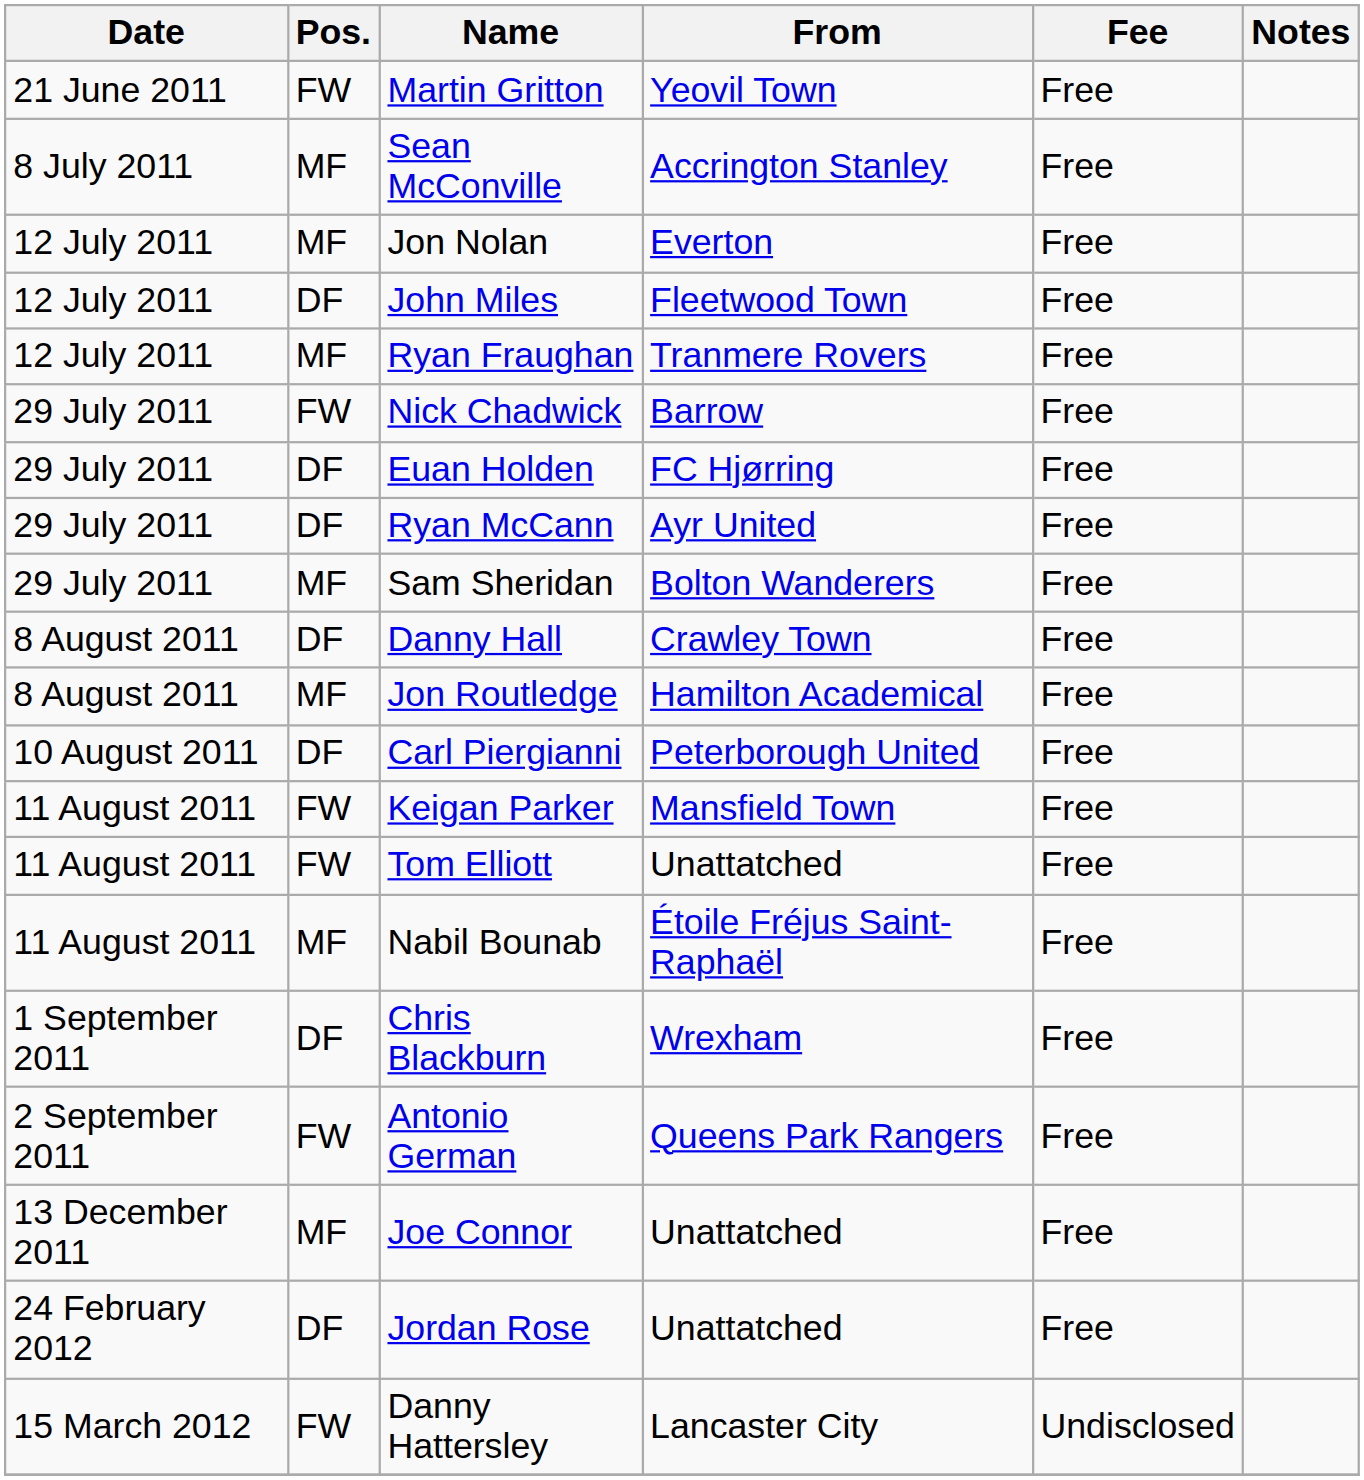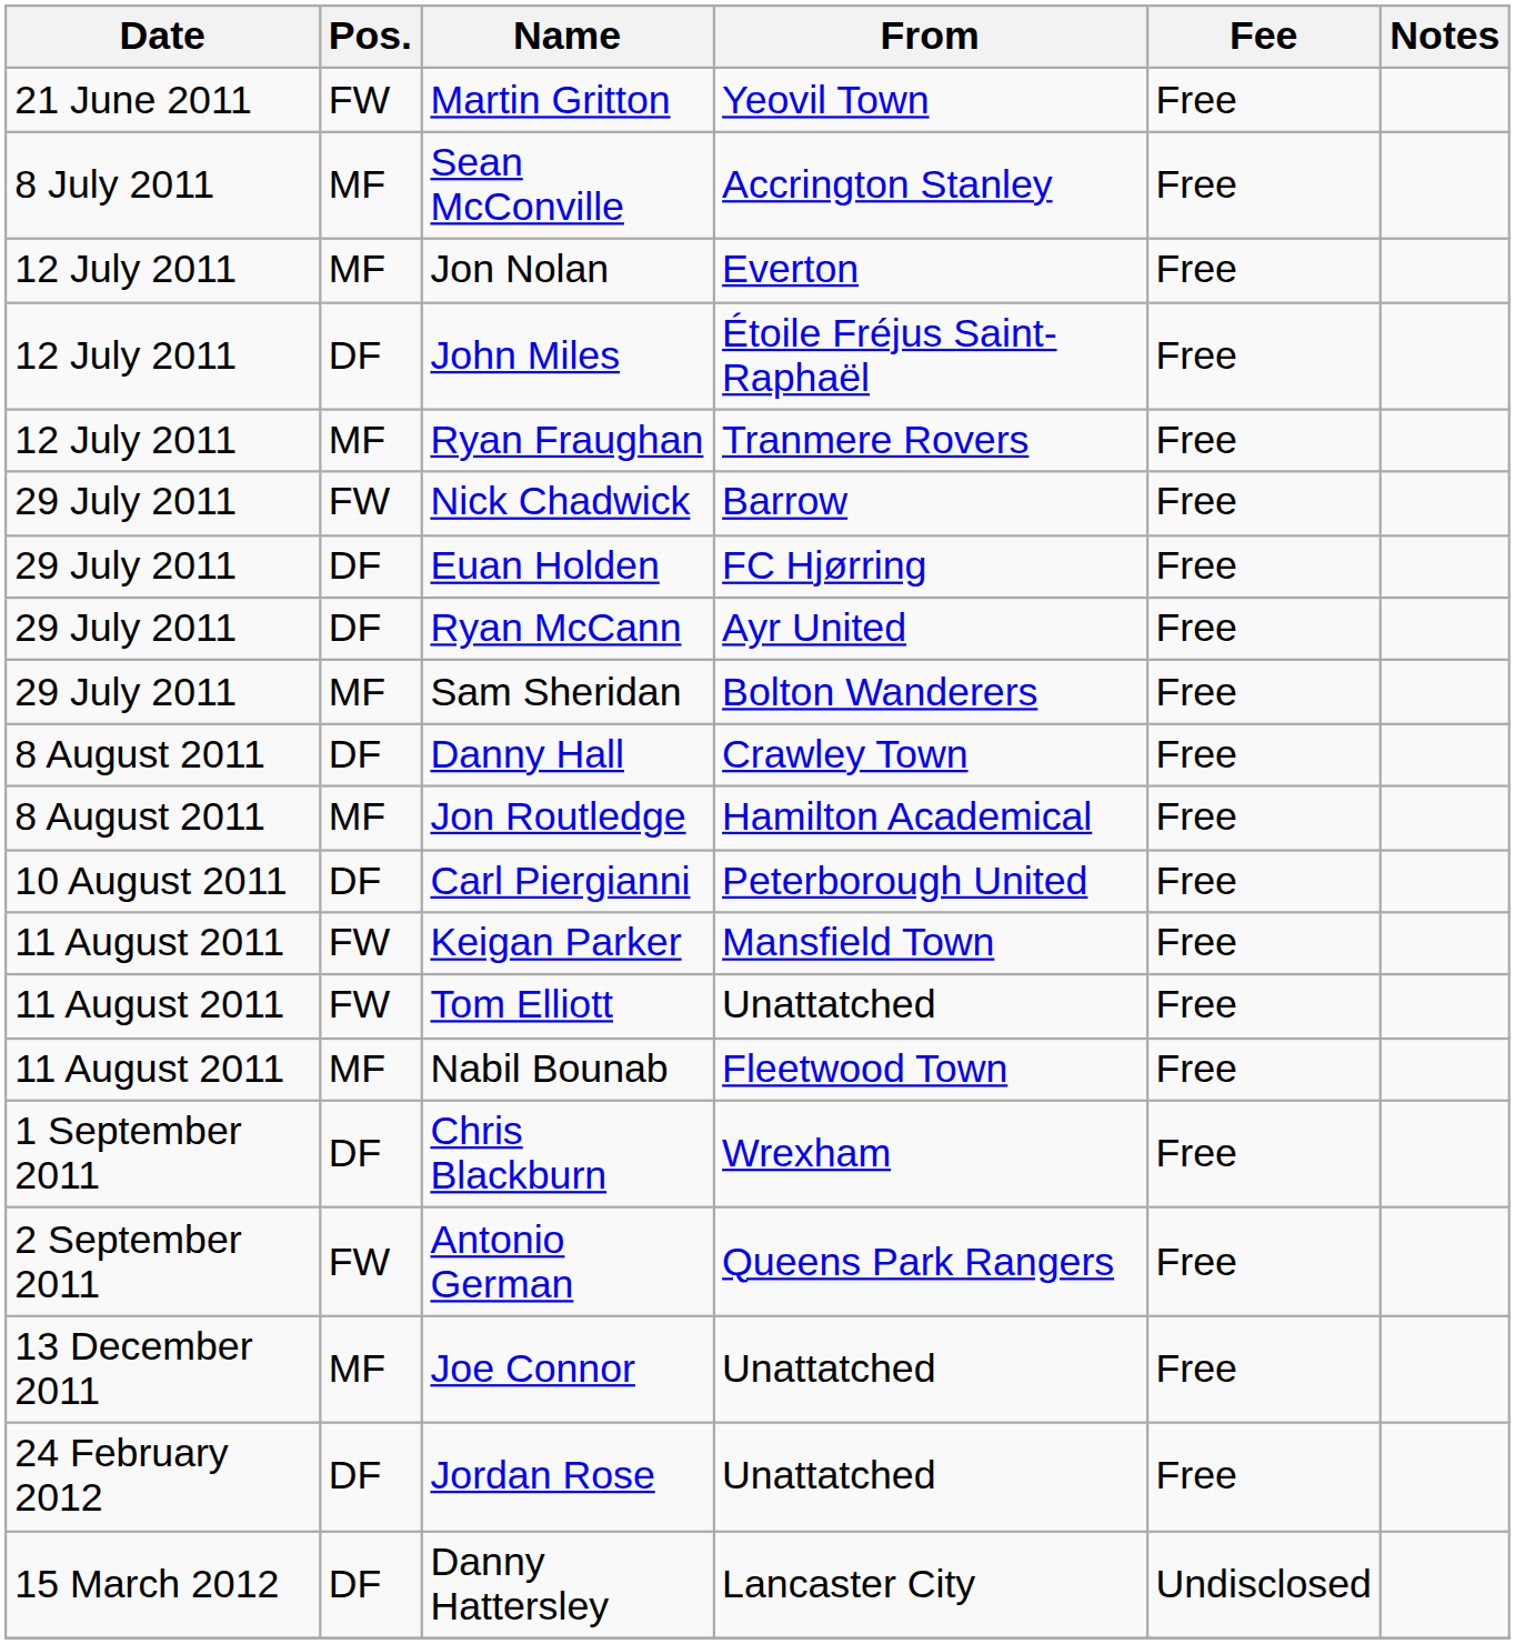 <table class="wikitable">
 <tr>
 <th>Date</th>
 <th>Pos.</th>
 <th>Name</th>
 <th>From</th>
 <th>Fee</th>
 <th>Notes</th>
 </tr>
 <tr>
 <td>21 June 2011</td>
 <td>FW</td>
 <td><a href='#'>Martin Gritton</a></td>
 <td><a href='#'>Yeovil Town</a></td>
 <td>Free</td>
 <td style="text-align:center;"></td>
 </tr>
 <tr>
 <td>8 July 2011</td>
 <td>MF</td>
 <td><a href='#'>Sean McConville</a></td>
 <td><a href='#'>Accrington Stanley</a></td>
 <td>Free</td>
 <td style="text-align:center;"></td>
 </tr>
 <tr>
 <td>12 July 2011</td>
 <td>MF</td>
 <td>Jon Nolan</td>
 <td><a href='#'>Everton</a></td>
 <td>Free</td>
 <td style="text-align:center;"></td>
 </tr>
 <tr>
 <td>12 July 2011</td>
 <td>DF</td>
 <td><a href='#'>John Miles</a></td>
-<td><a href='#'>Fleetwood Town</a></td>
+<td><a href='#'>Étoile Fréjus Saint-Raphaël</a></td>
 <td>Free</td>
 <td style="text-align:center;"></td>
 </tr>
 <tr>
 <td>12 July 2011</td>
 <td>MF</td>
 <td><a href='#'>Ryan Fraughan</a></td>
 <td><a href='#'>Tranmere Rovers</a></td>
 <td>Free</td>
 <td style="text-align:center;"></td>
 </tr>
 <tr>
 <td>29 July 2011</td>
 <td>FW</td>
 <td><a href='#'>Nick Chadwick</a></td>
 <td><a href='#'>Barrow</a></td>
 <td>Free</td>
 <td style="text-align:center;"></td>
 </tr>
 <tr>
 <td>29 July 2011</td>
 <td>DF</td>
 <td><a href='#'>Euan Holden</a></td>
 <td><a href='#'>FC Hjørring</a></td>
 <td>Free</td>
 <td style="text-align:center;"></td>
 </tr>
 <tr>
 <td>29 July 2011</td>
 <td>DF</td>
 <td><a href='#'>Ryan McCann</a></td>
 <td><a href='#'>Ayr United</a></td>
 <td>Free</td>
 <td style="text-align:center;"></td>
 </tr>
 <tr>
 <td>29 July 2011</td>
 <td>MF</td>
 <td>Sam Sheridan</td>
 <td><a href='#'>Bolton Wanderers</a></td>
 <td>Free</td>
 <td style="text-align:center;"></td>
 </tr>
 <tr>
 <td>8 August 2011</td>
 <td>DF</td>
 <td><a href='#'>Danny Hall</a></td>
 <td><a href='#'>Crawley Town</a></td>
 <td>Free</td>
 <td style="text-align:center;"></td>
 </tr>
 <tr>
 <td>8 August 2011</td>
 <td>MF</td>
 <td><a href='#'>Jon Routledge</a></td>
 <td><a href='#'>Hamilton Academical</a></td>
 <td>Free</td>
 <td style="text-align:center;"></td>
 </tr>
 <tr>
 <td>10 August 2011</td>
 <td>DF</td>
 <td><a href='#'>Carl Piergianni</a></td>
 <td><a href='#'>Peterborough United</a></td>
 <td>Free</td>
 <td style="text-align:center;"></td>
 </tr>
 <tr>
 <td>11 August 2011</td>
 <td>FW</td>
 <td><a href='#'>Keigan Parker</a></td>
 <td><a href='#'>Mansfield Town</a></td>
 <td>Free</td>
 <td style="text-align:center;"></td>
 </tr>
 <tr>
 <td>11 August 2011</td>
 <td>FW</td>
 <td><a href='#'>Tom Elliott</a></td>
 <td>Unattatched</td>
 <td>Free</td>
 <td style="text-align:center;"></td>
 </tr>
 <tr>
 <td>11 August 2011</td>
 <td>MF</td>
 <td>Nabil Bounab</td>
-<td><a href='#'>Étoile Fréjus Saint-Raphaël</a></td>
+<td><a href='#'>Fleetwood Town</a></td>
 <td>Free</td>
 <td style="text-align:center;"></td>
 </tr>
 <tr>
 <td>1 September 2011</td>
 <td>DF</td>
 <td><a href='#'>Chris Blackburn</a></td>
 <td><a href='#'>Wrexham</a></td>
 <td>Free</td>
 <td style="text-align:center;"></td>
 </tr>
 <tr>
 <td>2 September 2011</td>
 <td>FW</td>
 <td><a href='#'>Antonio German</a></td>
 <td><a href='#'>Queens Park Rangers</a></td>
 <td>Free</td>
 <td style="text-align:center;"></td>
 </tr>
 <tr>
 <td>13 December 2011</td>
 <td>MF</td>
 <td><a href='#'>Joe Connor</a></td>
 <td>Unattatched</td>
 <td>Free</td>
 <td style="text-align:center;"></td>
 </tr>
 <tr>
 <td>24 February 2012</td>
 <td>DF</td>
 <td><a href='#'>Jordan Rose</a></td>
 <td>Unattatched</td>
 <td>Free</td>
 <td style="text-align:center;"></td>
 </tr>
 <tr>
 <td>15 March 2012</td>
-<td>FW</td>
+<td>DF</td>
 <td>Danny Hattersley</td>
 <td>Lancaster City</td>
 <td>Undisclosed</td>
 <td style="text-align:center;"></td>
 </tr>
 <tr>
 </tr>
 </table>
